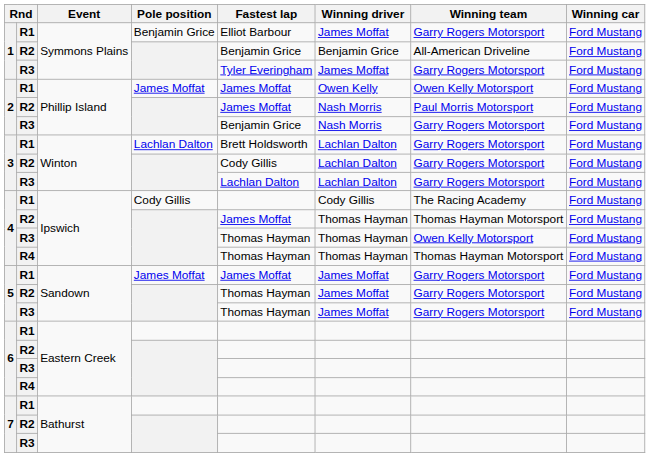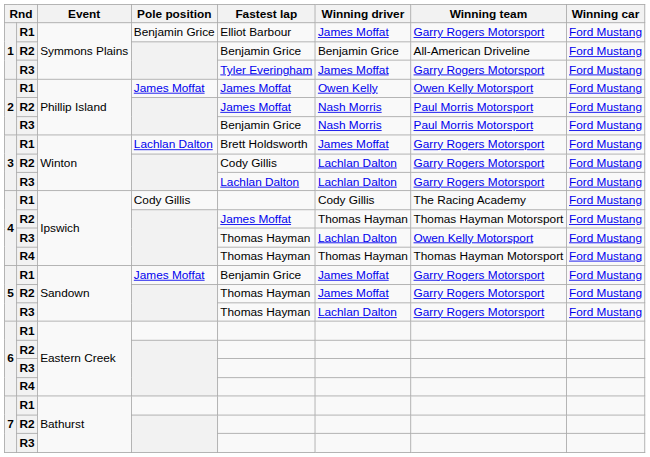 <table class="wikitable" style="font-size: 85%;">
 <tr>
 <th colspan="2">Rnd</th>
 <th>Event</th>
 <th>Pole position</th>
 <th>Fastest lap</th>
 <th>Winning driver</th>
 <th>Winning team</th>
 <th>Winning car</th>
 </tr>
 <tr>
 <th rowspan=3>1</th>
 <th>R1</th>
 <td rowspan=3> Symmons Plains</td>
 <td> Benjamin Grice</td>
 <td> Elliot Barbour</td>
 <td> <a href='#'>James Moffat</a></td>
 <td><a href='#'>Garry Rogers Motorsport</a></td>
 <td><a href='#'>Ford Mustang</a></td>
 </tr>
 <tr>
 <th>R2</th>
 <th rowspan=2></th>
 <td> Benjamin Grice</td>
 <td> Benjamin Grice</td>
 <td>All-American Driveline</td>
 <td><a href='#'>Ford Mustang</a></td>
 </tr>
 <tr>
 <th>R3</th>
 <td> <a href='#'>Tyler Everingham</a></td>
 <td> <a href='#'>James Moffat</a></td>
 <td><a href='#'>Garry Rogers Motorsport</a></td>
 <td><a href='#'>Ford Mustang</a></td>
 </tr>
 <tr>
 <th rowspan=3>2</th>
 <th>R1</th>
 <td rowspan=3> Phillip Island</td>
 <td> <a href='#'>James Moffat</a></td>
 <td> <a href='#'>James Moffat</a></td>
 <td> <a href='#'>Owen Kelly</a></td>
 <td><a href='#'>Owen Kelly Motorsport</a></td>
 <td><a href='#'>Ford Mustang</a></td>
 </tr>
 <tr>
 <th>R2</th>
 <th rowspan=2></th>
 <td> <a href='#'>James Moffat</a></td>
 <td> <a href='#'>Nash Morris</a></td>
 <td><a href='#'>Paul Morris Motorsport</a></td>
 <td><a href='#'>Ford Mustang</a></td>
 </tr>
 <tr>
 <th>R3</th>
 <td> Benjamin Grice</td>
 <td> <a href='#'>Nash Morris</a></td>
-<td><a href='#'>Garry Rogers Motorsport</a></td>
+<td><a href='#'>Paul Morris Motorsport</a></td>
 <td><a href='#'>Ford Mustang</a></td>
 </tr>
 <tr>
 <th rowspan=3>3</th>
 <th>R1</th>
 <td rowspan=3> Winton</td>
 <td> <a href='#'>Lachlan Dalton</a></td>
 <td> Brett Holdsworth</td>
-<td> <a href='#'>Lachlan Dalton</a></td>
+<td> <a href='#'>James Moffat</a></td>
 <td><a href='#'>Garry Rogers Motorsport</a></td>
 <td><a href='#'>Ford Mustang</a></td>
 </tr>
 <tr>
 <th>R2</th>
 <th rowspan=2></th>
 <td> Cody Gillis</td>
 <td> <a href='#'>Lachlan Dalton</a></td>
 <td><a href='#'>Garry Rogers Motorsport</a></td>
 <td><a href='#'>Ford Mustang</a></td>
 </tr>
 <tr>
 <th>R3</th>
 <td> <a href='#'>Lachlan Dalton</a></td>
 <td> <a href='#'>Lachlan Dalton</a></td>
 <td><a href='#'>Garry Rogers Motorsport</a></td>
 <td><a href='#'>Ford Mustang</a></td>
 </tr>
 <tr>
 <th rowspan=4>4</th>
 <th>R1</th>
 <td rowspan=4> Ipswich</td>
 <td> Cody Gillis</td>
 <td></td>
 <td> Cody Gillis</td>
 <td>The Racing Academy</td>
 <td><a href='#'>Ford Mustang</a></td>
 </tr>
 <tr>
 <th>R2</th>
 <th rowspan=3></th>
 <td> <a href='#'>James Moffat</a></td>
 <td> Thomas Hayman</td>
 <td>Thomas Hayman Motorsport</td>
 <td><a href='#'>Ford Mustang</a></td>
 </tr>
 <tr>
 <th>R3</th>
 <td> Thomas Hayman</td>
-<td> Thomas Hayman</td>
+<td> <a href='#'>Lachlan Dalton</a></td>
 <td><a href='#'>Owen Kelly Motorsport</a></td>
 <td><a href='#'>Ford Mustang</a></td>
 </tr>
 <tr>
 <th>R4</th>
 <td> Thomas Hayman</td>
 <td> Thomas Hayman</td>
 <td>Thomas Hayman Motorsport</td>
 <td><a href='#'>Ford Mustang</a></td>
 </tr>
 <tr>
 <th rowspan=3>5</th>
 <th>R1</th>
 <td rowspan=3> Sandown</td>
 <td> <a href='#'>James Moffat</a></td>
-<td> <a href='#'>James Moffat</a></td>
+<td> Benjamin Grice</td>
 <td> <a href='#'>James Moffat</a></td>
 <td><a href='#'>Garry Rogers Motorsport</a></td>
 <td><a href='#'>Ford Mustang</a></td>
 </tr>
 <tr>
 <th>R2</th>
 <th rowspan=2></th>
 <td> Thomas Hayman</td>
 <td> <a href='#'>James Moffat</a></td>
 <td><a href='#'>Garry Rogers Motorsport</a></td>
 <td><a href='#'>Ford Mustang</a></td>
 </tr>
 <tr>
 <th>R3</th>
 <td> Thomas Hayman</td>
-<td> <a href='#'>James Moffat</a></td>
+<td> <a href='#'>Lachlan Dalton</a></td>
 <td><a href='#'>Garry Rogers Motorsport</a></td>
 <td><a href='#'>Ford Mustang</a></td>
 </tr>
 <tr>
 <th rowspan=4>6</th>
 <th>R1</th>
 <td rowspan=4> Eastern Creek</td>
 <td></td>
 <td></td>
 <td></td>
 <td></td>
 <td></td>
 </tr>
 <tr>
 <th>R2</th>
 <th rowspan=3></th>
 <td></td>
 <td></td>
 <td></td>
 <td></td>
 </tr>
 <tr>
 <th>R3</th>
 <td></td>
 <td></td>
 <td></td>
 <td></td>
 </tr>
 <tr>
 <th>R4</th>
 <td></td>
 <td></td>
 <td></td>
 <td></td>
 </tr>
 <tr>
 <th rowspan=3>7</th>
 <th>R1</th>
 <td rowspan=3> Bathurst</td>
 <td></td>
 <td></td>
 <td></td>
 <td></td>
 <td></td>
 </tr>
 <tr>
 <th>R2</th>
 <th rowspan=2></th>
 <td></td>
 <td></td>
 <td></td>
 <td></td>
 </tr>
 <tr>
 <th>R3</th>
 <td></td>
 <td></td>
 <td></td>
 <td></td>
 </tr>
 </table>
